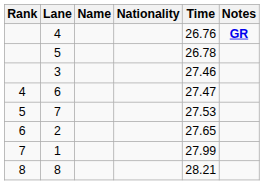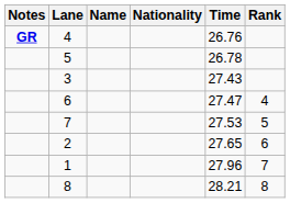 <table class="wikitable sortable" style="text-align:center">
 <tr>
-<th>Rank</th>
+<th>Notes</th>
 <th>Lane</th>
 <th>Name</th>
 <th>Nationality</th>
 <th>Time</th>
-<th>Notes</th>
+<th>Rank</th>
 </tr>
 <tr>
-<td></td>
+<td><strong><a href='#'>GR</a></strong></td>
 <td>4</td>
 <td align=left></td>
 <td align=left></td>
 <td>26.76</td>
-<td><strong><a href='#'>GR</a></strong></td>
+<td></td>
 </tr>
 <tr>
 <td></td>
 <td>5</td>
 <td align=left></td>
 <td align=left></td>
 <td>26.78</td>
 <td></td>
 </tr>
 <tr>
 <td></td>
 <td>3</td>
 <td align=left></td>
 <td align=left></td>
-<td>27.46</td>
+<td>27.43</td>
 <td></td>
 </tr>
 <tr>
-<td>4</td>
+<td></td>
 <td>6</td>
 <td align=left></td>
 <td align=left></td>
 <td>27.47</td>
-<td></td>
+<td>4</td>
 </tr>
 <tr>
-<td>5</td>
+<td></td>
 <td>7</td>
 <td align=left></td>
 <td align=left></td>
 <td>27.53</td>
-<td></td>
+<td>5</td>
 </tr>
 <tr>
-<td>6</td>
+<td></td>
 <td>2</td>
 <td align=left></td>
 <td align=left></td>
 <td>27.65</td>
-<td></td>
+<td>6</td>
 </tr>
 <tr>
-<td>7</td>
+<td></td>
 <td>1</td>
 <td align=left></td>
 <td align=left></td>
-<td>27.99</td>
-<td></td>
+<td>27.96</td>
+<td>7</td>
 </tr>
 <tr>
-<td>8</td>
+<td></td>
 <td>8</td>
 <td align=left></td>
 <td align=left></td>
 <td>28.21</td>
-<td></td>
+<td>8</td>
 </tr>
 </table>
